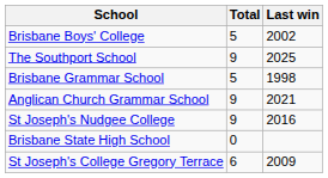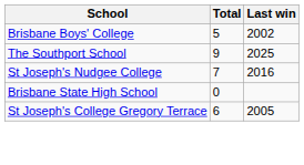 <table class="wikitable sortable">
 <tr>
 <th>School</th>
 <th>Total</th>
 <th>Last win</th>
 </tr>
 <tr>
 <td><a href='#'>Brisbane Boys' College</a></td>
 <td>5</td>
 <td>2002</td>
 </tr>
 <tr>
 <td><a href='#'>The Southport School</a></td>
 <td>9</td>
 <td>2025</td>
 </tr>
 <tr>
-<td><a href='#'>Brisbane Grammar School</a></td>
-<td>5</td>
-<td>1998</td>
-</tr>
-<tr>
-<td><a href='#'>Anglican Church Grammar School</a></td>
-<td>9</td>
-<td>2021</td>
-</tr>
-<tr>
 <td><a href='#'>St Joseph's Nudgee College</a></td>
-<td>9</td>
+<td>7</td>
 <td>2016</td>
 </tr>
 <tr>
 <td><a href='#'>Brisbane State High School</a></td>
 <td>0</td>
 <td></td>
 </tr>
 <tr>
 <td><a href='#'>St Joseph's College Gregory Terrace</a></td>
 <td>6</td>
-<td>2009</td>
+<td>2005</td>
 </tr>
 </table>
